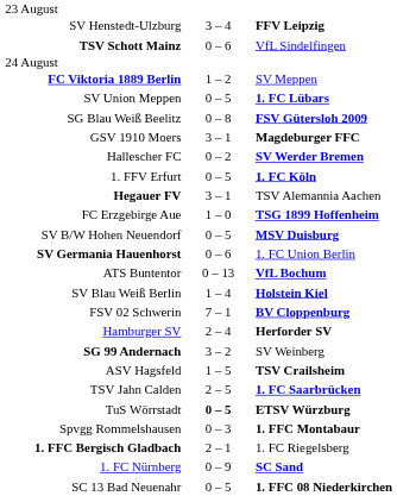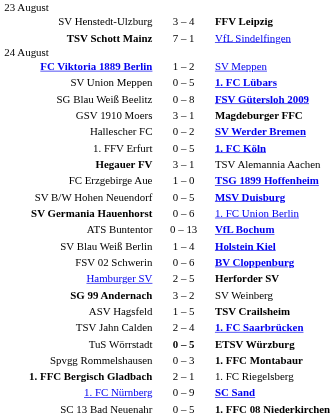 <table width=100% cellspacing=1>
 <tr>
 <th width=25%></th>
 <th width=10%></th>
 <th width=25%></th>
 <th></th>
 </tr>
 <tr>
 <td>23 August</td>
 </tr>
 <tr>
 <td align=right>SV Henstedt-Ulzburg</td>
 <td align=center>3 – 4</td>
 <td><strong>FFV Leipzig</strong></td>
 </tr>
 <tr>
 <td></td>
 </tr>
 <tr>
 <td align=right><strong>TSV Schott Mainz</strong></td>
-<td align=center>0 – 6</td>
+<td align=center>7 – 1</td>
 <td><a href='#'>VfL Sindelfingen</a></td>
 </tr>
 <tr>
 <td>24 August</td>
 </tr>
 <tr>
 <td align=right><strong><a href='#'>FC Viktoria 1889 Berlin</a></strong></td>
 <td align=center>1 – 2</td>
 <td><a href='#'>SV Meppen</a></td>
 </tr>
 <tr>
 <td></td>
 </tr>
 <tr>
 <td align=right>SV Union Meppen</td>
 <td align=center>0 – 5</td>
 <td><strong><a href='#'>1. FC Lübars</a></strong></td>
 </tr>
 <tr>
 <td></td>
 </tr>
 <tr>
 <td align=right>SG Blau Weiß Beelitz</td>
 <td align=center>0 – 8</td>
 <td><strong><a href='#'>FSV Gütersloh 2009</a></strong></td>
 </tr>
 <tr>
 <td></td>
 </tr>
 <tr>
 <td align=right>GSV 1910 Moers</td>
 <td align=center>3 – 1 </td>
 <td><strong>Magdeburger FFC</strong></td>
 </tr>
 <tr>
 <td></td>
 </tr>
 <tr>
 <td align=right>Hallescher FC</td>
 <td align=center>0 – 2</td>
 <td><strong><a href='#'>SV Werder Bremen</a></strong></td>
 </tr>
 <tr>
 <td></td>
 </tr>
 <tr>
 <td align=right>1. FFV Erfurt</td>
 <td align=center>0 – 5</td>
 <td><strong><a href='#'>1. FC Köln</a></strong></td>
 </tr>
 <tr>
 <td></td>
 </tr>
 <tr>
 <td align=right><strong>Hegauer FV</strong></td>
 <td align=center>3 – 1</td>
 <td>TSV Alemannia Aachen</td>
 </tr>
 <tr>
 <td></td>
 </tr>
 <tr>
 <td align=right>FC Erzgebirge Aue</td>
 <td align=center>1 – 0</td>
 <td><strong><a href='#'>TSG 1899 Hoffenheim</a></strong></td>
 </tr>
 <tr>
 <td></td>
 </tr>
 <tr>
 <td align=right>SV B/W Hohen Neuendorf</td>
 <td align=center>0 – 5</td>
 <td><strong><a href='#'>MSV Duisburg</a></strong></td>
 </tr>
 <tr>
 <td></td>
 </tr>
 <tr>
 <td align=right><strong>SV Germania Hauenhorst</strong></td>
 <td align=center>0 – 6</td>
 <td><a href='#'>1. FC Union Berlin</a></td>
 </tr>
 <tr>
 <td></td>
 </tr>
 <tr>
 <td align=right>ATS Buntentor</td>
 <td align=center>0 – 13</td>
 <td><strong><a href='#'>VfL Bochum</a></strong></td>
 </tr>
 <tr>
 <td></td>
 </tr>
 <tr>
 <td align=right>SV Blau Weiß Berlin</td>
 <td align=center>1 – 4</td>
 <td><strong><a href='#'>Holstein Kiel</a></strong></td>
 </tr>
 <tr>
 <td></td>
 </tr>
 <tr>
 <td align=right>FSV 02 Schwerin</td>
-<td align=center>7 – 1</td>
+<td align=center>0 – 6</td>
 <td><strong><a href='#'>BV Cloppenburg</a></strong></td>
 </tr>
 <tr>
 <td></td>
 </tr>
 <tr>
 <td align=right><a href='#'>Hamburger SV</a></td>
-<td align=center>2 – 4</td>
+<td align=center>2 – 5</td>
 <td><strong>Herforder SV</strong></td>
 </tr>
 <tr>
 <td></td>
 </tr>
 <tr>
 <td align=right><strong>SG 99 Andernach</strong></td>
 <td align=center>3 – 2 </td>
 <td>SV Weinberg</td>
 </tr>
 <tr>
 <td></td>
 </tr>
 <tr>
 <td align=right>ASV Hagsfeld</td>
 <td align=center>1 – 5</td>
 <td><strong>TSV Crailsheim</strong></td>
 </tr>
 <tr>
 <td></td>
 </tr>
 <tr>
 <td align=right>TSV Jahn Calden</td>
-<td align=center>2 – 5</td>
+<td align=center>2 – 4</td>
 <td><strong><a href='#'>1. FC Saarbrücken</a></strong></td>
 </tr>
 <tr>
 <td></td>
 </tr>
 <tr>
 <td align=right>TuS Wörrstadt</td>
 <td align=center><strong>0 – 5</strong></td>
 <td><strong>ETSV Würzburg</strong></td>
 </tr>
 <tr>
 <td></td>
 </tr>
 <tr>
 <td align=right>Spvgg Rommelshausen</td>
 <td align=center>0 – 3</td>
 <td><strong>1. FFC Montabaur</strong></td>
 </tr>
 <tr>
 <td></td>
 </tr>
 <tr>
 <td align=right><strong>1. FFC Bergisch Gladbach</strong></td>
 <td align=center>2 – 1</td>
 <td>1. FC Riegelsberg</td>
 </tr>
 <tr>
 <td></td>
 </tr>
 <tr>
 <td align=right><a href='#'>1. FC Nürnberg</a></td>
 <td align=center>0 – 9</td>
 <td><strong><a href='#'>SC Sand</a></strong></td>
 </tr>
 <tr>
 <td></td>
 </tr>
 <tr>
 <td align=right>SC 13 Bad Neuenahr</td>
 <td align=center>0 – 5</td>
 <td><strong>1. FFC 08 Niederkirchen</strong></td>
 </tr>
 <tr>
 </tr>
 </table>
